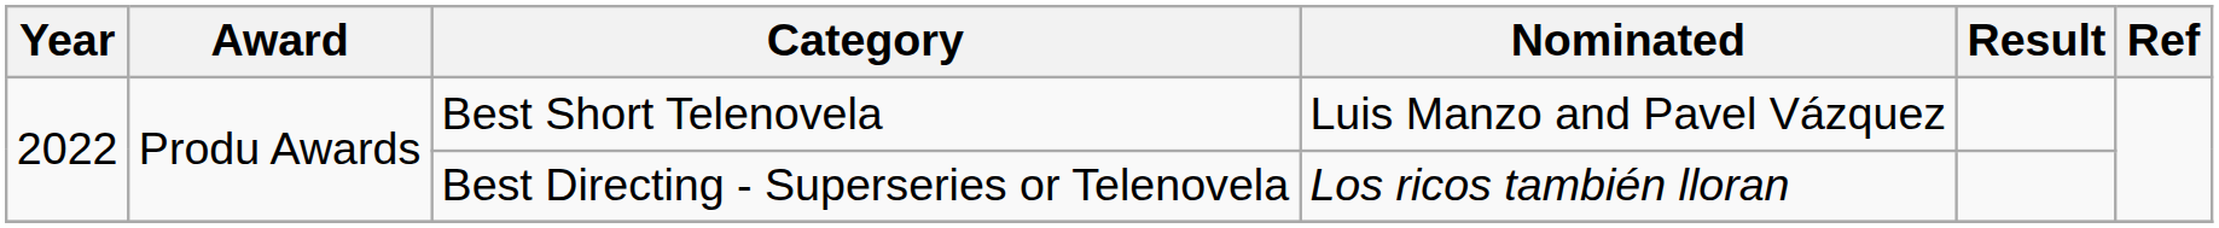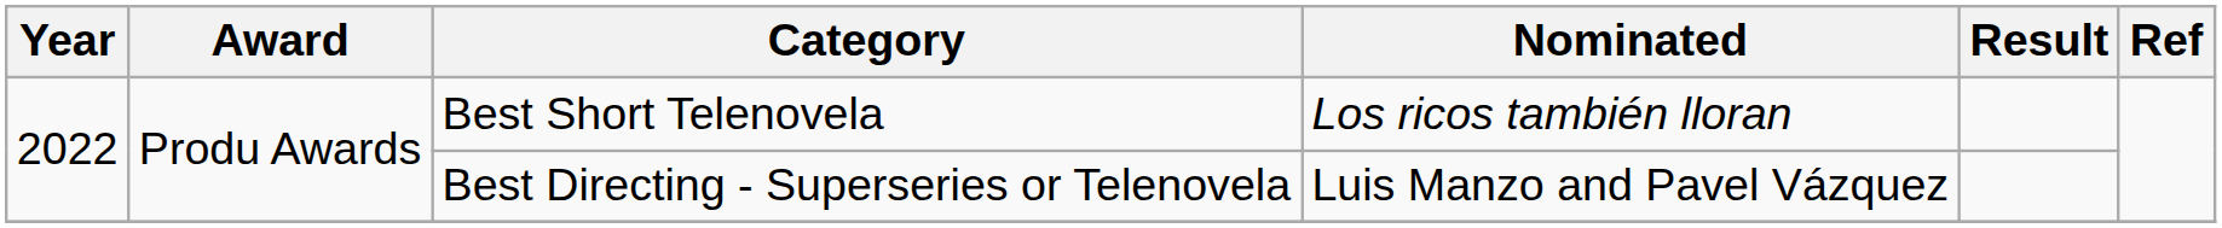 <table class="wikitable plainrowheaders">
 <tr>
 <th scope="col">Year</th>
 <th scope="col">Award</th>
 <th scope="col">Category</th>
 <th scope="col">Nominated</th>
 <th scope="col">Result</th>
 <th scope="col">Ref</th>
 </tr>
 <tr>
 <td rowspan="2">2022</td>
 <td rowspan="2">Produ Awards</td>
 <td>Best Short Telenovela</td>
-<td>Luis Manzo and Pavel Vázquez</td>
+<td><em>Los ricos también lloran</em></td>
 <td></td>
 <td align="center" rowspan="2"></td>
 </tr>
 <tr>
 <td>Best Directing - Superseries or Telenovela</td>
-<td><em>Los ricos también lloran</em></td>
+<td>Luis Manzo and Pavel Vázquez</td>
 <td></td>
 </tr>
 <tr>
 </tr>
 </table>
